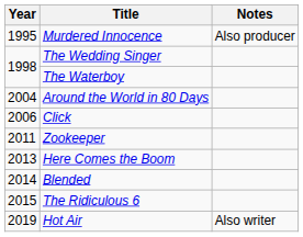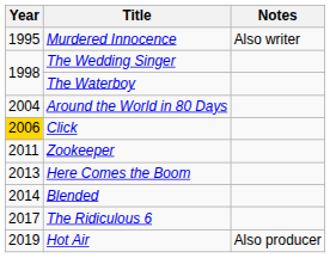 <table class="wikitable">
 <tr>
 <th>Year</th>
 <th>Title</th>
 <th>Notes</th>
 </tr>
 <tr>
 <td>1995</td>
 <td><em><a href='#'>Murdered Innocence</a></em></td>
-<td>Also producer</td>
+<td>Also writer</td>
 </tr>
 <tr>
 <td rowspan=2>1998</td>
 <td><em><a href='#'>The Wedding Singer</a></em></td>
 <td></td>
 </tr>
 <tr>
 <td><em><a href='#'>The Waterboy</a></em></td>
 <td></td>
 </tr>
 <tr>
 <td>2004</td>
 <td><em><a href='#'>Around the World in 80 Days</a></em></td>
 <td></td>
 </tr>
 <tr>
-<td>2006</td>
+<td style="background: gold;">2006</td>
 <td><em><a href='#'>Click</a></em></td>
 <td></td>
 </tr>
 <tr>
 <td>2011</td>
 <td><em><a href='#'>Zookeeper</a></em></td>
 <td></td>
 </tr>
 <tr>
 <td>2013</td>
 <td><em><a href='#'>Here Comes the Boom</a></em></td>
 <td></td>
 </tr>
 <tr>
 <td>2014</td>
 <td><em><a href='#'>Blended</a></em></td>
 <td></td>
 </tr>
 <tr>
-<td>2015</td>
+<td>2017</td>
 <td><em><a href='#'>The Ridiculous 6</a></em></td>
 <td></td>
 </tr>
 <tr>
 <td>2019</td>
 <td><em><a href='#'>Hot Air</a></em></td>
-<td>Also writer</td>
+<td>Also producer</td>
 </tr>
 </table>
